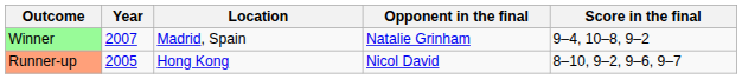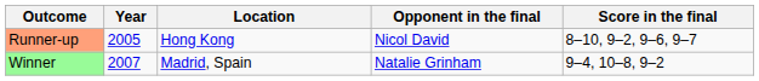 <table class="sortable wikitable">
 <tr>
 <th width="100">Outcome</th>
 <th width="50">Year</th>
 <th width="225">Location</th>
 <th width="200">Opponent in the final</th>
 <th width="200">Score in the final</th>
 </tr>
 <tr>
+<td bgcolor="ffa07a">Runner-up</td>
+<td><a href='#'>2005</a></td>
+<td><a href='#'>Hong Kong</a></td>
+<td> <a href='#'>Nicol David</a></td>
+<td>8–10, 9–2, 9–6, 9–7</td>
+</tr>
+<tr>
 <td bgcolor="98FB98">Winner</td>
 <td><a href='#'>2007</a></td>
 <td><a href='#'>Madrid</a>, Spain</td>
 <td>   <a href='#'>Natalie Grinham</a></td>
 <td>9–4, 10–8, 9–2</td>
 </tr>
-<tr>
-<td bgcolor="ffa07a">Runner-up</td>
-<td><a href='#'>2005</a></td>
-<td><a href='#'>Hong Kong</a></td>
-<td> <a href='#'>Nicol David</a></td>
-<td>8–10, 9–2, 9–6, 9–7</td>
-</tr>
 </table>
